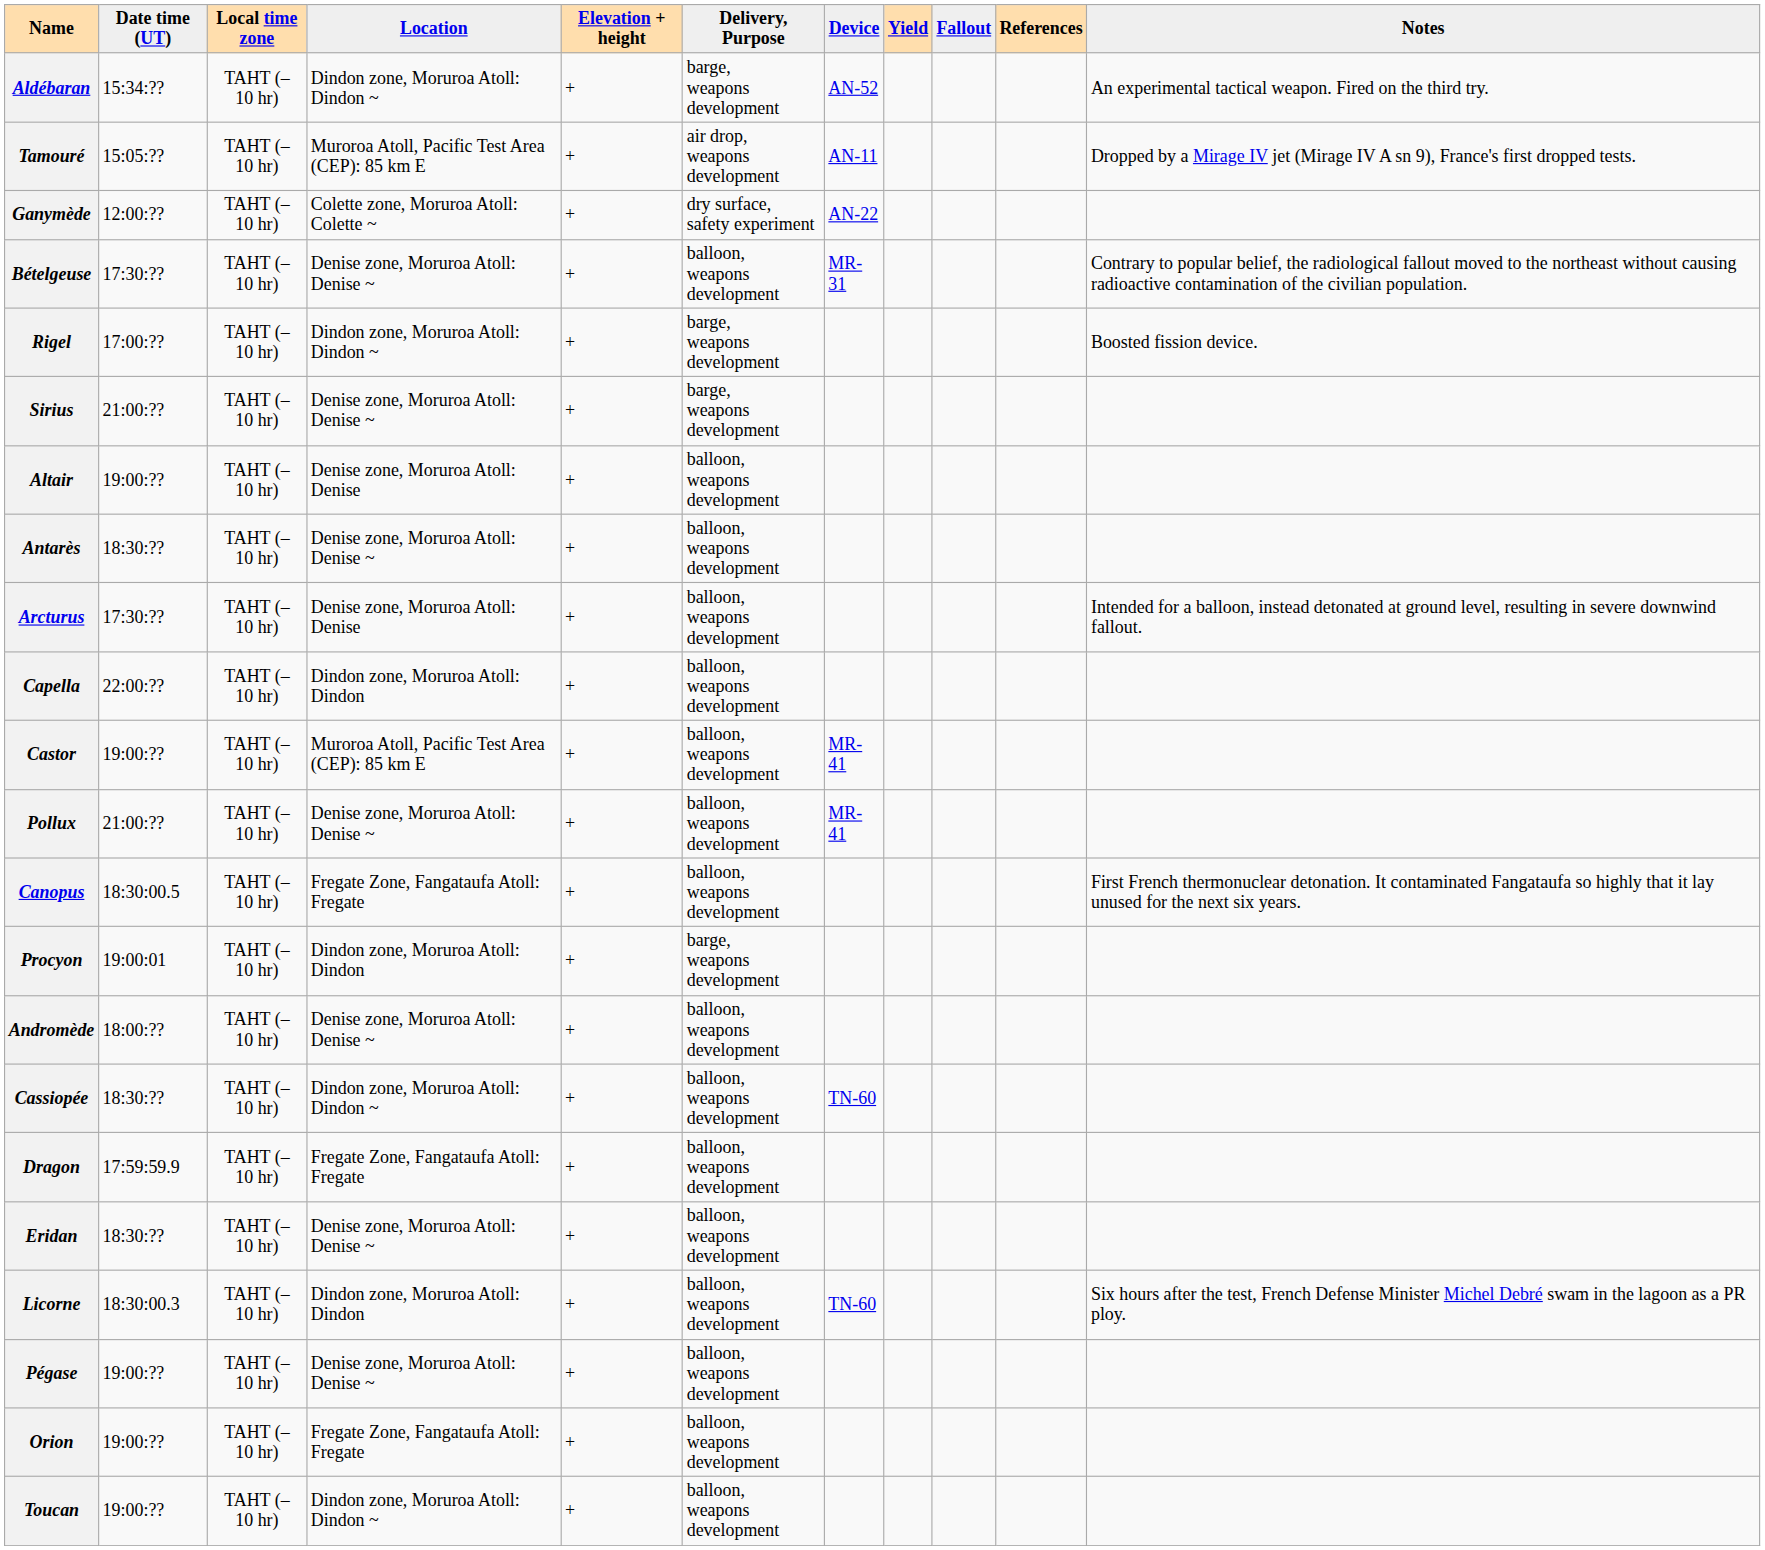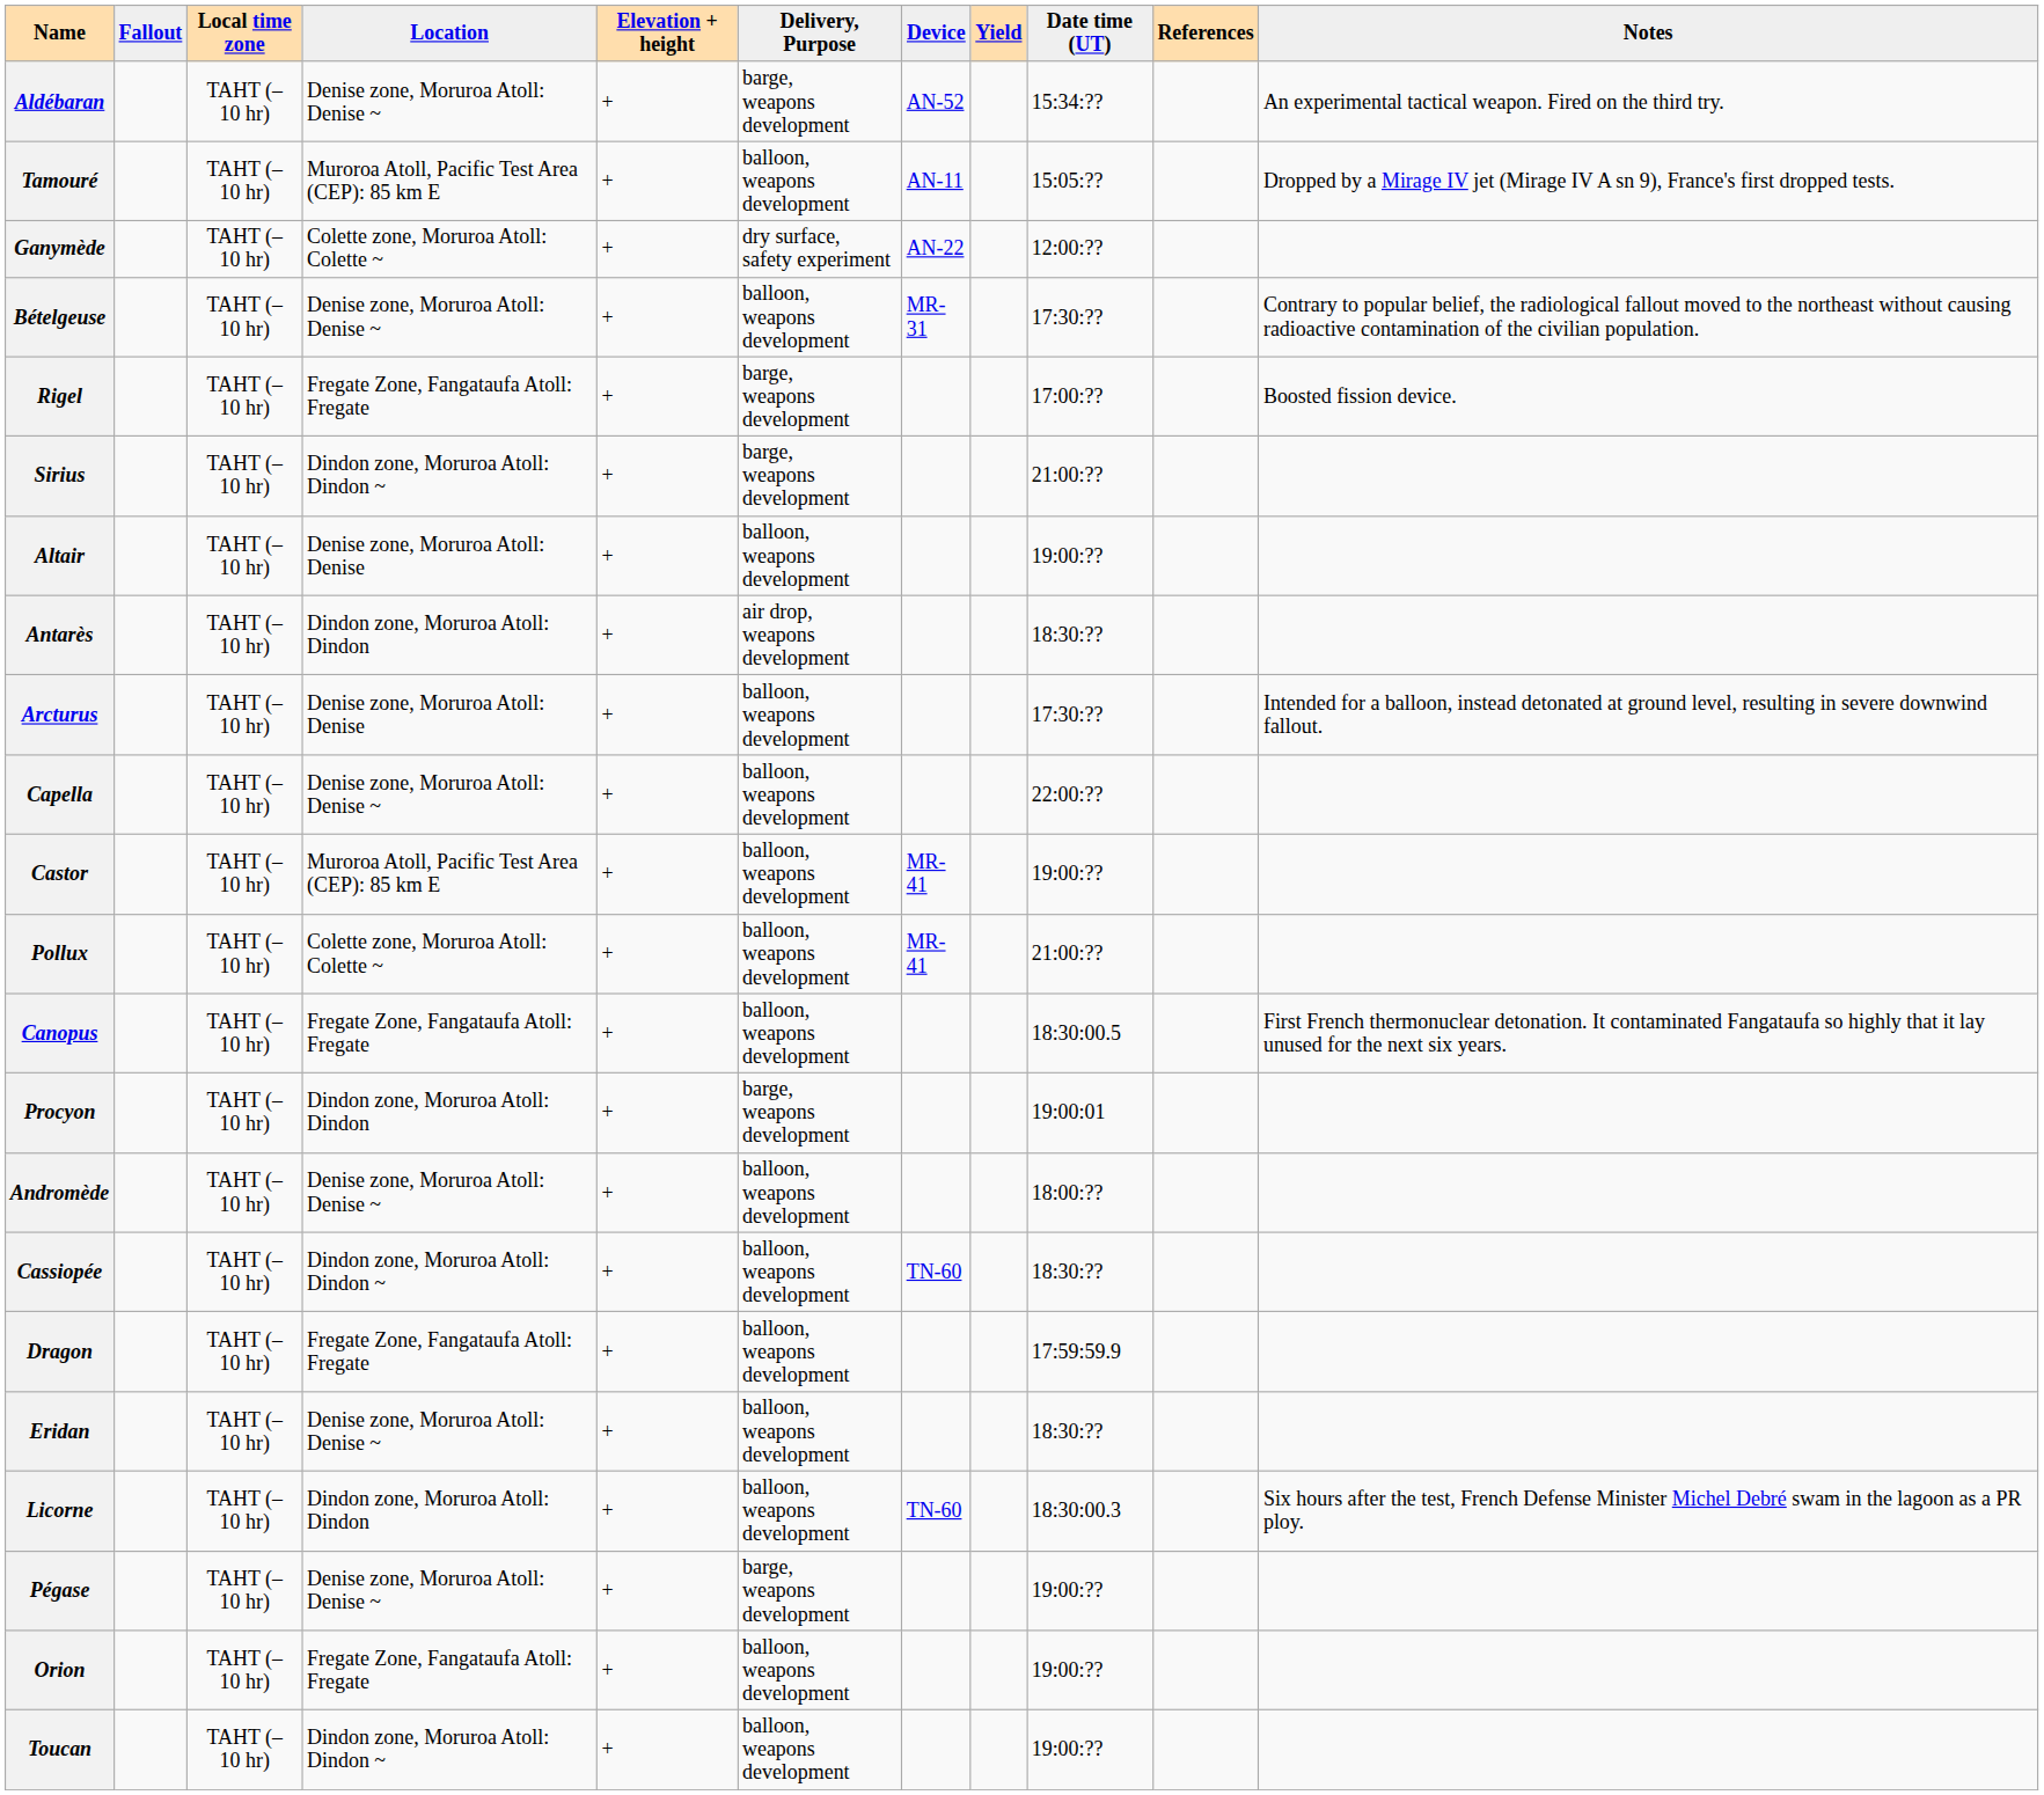 <table class="wikitable sortable">
 <tr>
 <th style="background:#ffdead;">Name </th>
-<th style="background:#efefef;">Date time (<a href='#'>UT</a>)</th>
+<th style="background:#efefef;" class="unsortable"><a href='#'>Fallout</a></th>
 <th style="background:#ffdead;">Local <a href='#'>time zone</a></th>
 <th style="background:#efefef;"><a href='#'>Location</a></th>
 <th style="background:#ffdead;"><a href='#'>Elevation</a> + height </th>
 <th style="background:#efefef;">Delivery, <br>Purpose </th>
 <th style="background:#efefef;"><a href='#'>Device</a></th>
 <th style="background:#ffdead;"><a href='#'>Yield</a></th>
-<th style="background:#efefef;" class="unsortable"><a href='#'>Fallout</a></th>
+<th style="background:#efefef;">Date time (<a href='#'>UT</a>)</th>
 <th style="background:#ffdead;" class="unsortable">References</th>
 <th style="background:#efefef;" class="unsortable">Notes</th>
 </tr>
 <tr>
 <th><em><a href='#'>Aldébaran</a></em></th>
-<td> 15:34:??</td>
+<td></td>
 <td style="text-align:center;">TAHT (–10 hr)<br></td>
-<td>Dindon zone, Moruroa Atoll: Dindon ~ </td>
+<td>Denise zone, Moruroa Atoll: Denise ~ </td>
 <td> + </td>
 <td>barge,<br>weapons development</td>
 <td><a href='#'>AN-52</a></td>
 <td style="text-align:center;"></td>
-<td></td>
+<td> 15:34:??</td>
 <td></td>
 <td>An experimental tactical weapon. Fired on the third try.</td>
 </tr>
 <tr>
 <th><em>Tamouré</em></th>
-<td> 15:05:??</td>
+<td></td>
 <td style="text-align:center;">TAHT (–10 hr)<br></td>
 <td>Muroroa Atoll, Pacific Test Area (CEP): 85 km E </td>
 <td> + </td>
-<td>air drop,<br>weapons development</td>
+<td>balloon,<br>weapons development</td>
 <td><a href='#'>AN-11</a></td>
 <td style="text-align:center;"></td>
-<td></td>
+<td> 15:05:??</td>
 <td></td>
 <td>Dropped by a <a href='#'>Mirage IV</a> jet (Mirage IV A sn 9), France's first dropped tests.</td>
 </tr>
 <tr>
 <th><em>Ganymède</em></th>
-<td> 12:00:??</td>
+<td></td>
 <td style="text-align:center;">TAHT (–10 hr)<br></td>
 <td>Colette zone, Moruroa Atoll: Colette ~ </td>
 <td> + </td>
 <td>dry surface,<br>safety experiment</td>
 <td><a href='#'>AN-22</a></td>
 <td style="text-align:center;"></td>
-<td></td>
+<td> 12:00:??</td>
 <td></td>
 <td></td>
 </tr>
 <tr>
 <th><em>Bételgeuse</em></th>
-<td> 17:30:??</td>
+<td></td>
 <td style="text-align:center;">TAHT (–10 hr)<br></td>
 <td>Denise zone, Moruroa Atoll: Denise ~ </td>
 <td> + </td>
 <td>balloon,<br>weapons development</td>
 <td><a href='#'>MR-31</a></td>
 <td style="text-align:center;"></td>
-<td></td>
+<td> 17:30:??</td>
 <td></td>
 <td>Contrary to popular belief, the radiological fallout moved to the northeast without causing radioactive contamination of the civilian population.</td>
 </tr>
 <tr>
 <th><em>Rigel</em></th>
+<td></td>
+<td style="text-align:center;">TAHT (–10 hr)<br></td>
+<td>Fregate Zone, Fangataufa Atoll: Fregate </td>
+<td> + </td>
+<td>barge,<br>weapons development</td>
+<td></td>
+<td style="text-align:center;"></td>
 <td> 17:00:??</td>
+<td></td>
+<td>Boosted fission device.</td>
+</tr>
+<tr>
+<th><em>Sirius</em></th>
+<td></td>
 <td style="text-align:center;">TAHT (–10 hr)<br></td>
 <td>Dindon zone, Moruroa Atoll: Dindon ~ </td>
 <td> + </td>
 <td>barge,<br>weapons development</td>
 <td></td>
 <td style="text-align:center;"></td>
+<td> 21:00:??</td>
 <td></td>
 <td></td>
-<td>Boosted fission device.</td>
 </tr>
 <tr>
-<th><em>Sirius</em></th>
+<th><em>Altair</em></th>
+<td></td>
+<td style="text-align:center;">TAHT (–10 hr)<br></td>
+<td>Denise zone, Moruroa Atoll: Denise </td>
+<td> + </td>
+<td>balloon,<br>weapons development</td>
+<td></td>
+<td style="text-align:center;"></td>
+<td> 19:00:??</td>
+<td></td>
+<td></td>
+</tr>
+<tr>
+<th><em>Antarès</em></th>
+<td></td>
+<td style="text-align:center;">TAHT (–10 hr)<br></td>
+<td>Dindon zone, Moruroa Atoll: Dindon </td>
+<td> + </td>
+<td>air drop,<br>weapons development</td>
+<td></td>
+<td style="text-align:center;"></td>
+<td> 18:30:??</td>
+<td></td>
+<td></td>
+</tr>
+<tr>
+<th><em><a href='#'>Arcturus</a></em></th>
+<td></td>
+<td style="text-align:center;">TAHT (–10 hr)<br></td>
+<td>Denise zone, Moruroa Atoll: Denise </td>
+<td> + </td>
+<td>balloon,<br>weapons development</td>
+<td></td>
+<td style="text-align:center;"></td>
+<td> 17:30:??</td>
+<td></td>
+<td>Intended for a balloon, instead detonated at ground level, resulting in severe downwind fallout.</td>
+</tr>
+<tr>
+<th><em>Capella</em></th>
+<td></td>
+<td style="text-align:center;">TAHT (–10 hr)<br></td>
+<td>Denise zone, Moruroa Atoll: Denise ~ </td>
+<td> + </td>
+<td>balloon,<br>weapons development</td>
+<td></td>
+<td style="text-align:center;"></td>
+<td> 22:00:??</td>
+<td></td>
+<td></td>
+</tr>
+<tr>
+<th><em>Castor</em></th>
+<td></td>
+<td style="text-align:center;">TAHT (–10 hr)<br></td>
+<td>Muroroa Atoll, Pacific Test Area (CEP): 85 km E </td>
+<td> + </td>
+<td>balloon,<br>weapons development</td>
+<td><a href='#'>MR-41</a></td>
+<td style="text-align:center;"></td>
+<td> 19:00:??</td>
+<td></td>
+<td></td>
+</tr>
+<tr>
+<th><em>Pollux</em></th>
+<td></td>
+<td style="text-align:center;">TAHT (–10 hr)<br></td>
+<td>Colette zone, Moruroa Atoll: Colette ~ </td>
+<td> + </td>
+<td>balloon,<br>weapons development</td>
+<td><a href='#'>MR-41</a></td>
+<td style="text-align:center;"></td>
 <td> 21:00:??</td>
+<td></td>
+<td></td>
+</tr>
+<tr>
+<th><em><a href='#'>Canopus</a></em></th>
+<td></td>
+<td style="text-align:center;">TAHT (–10 hr)<br></td>
+<td>Fregate Zone, Fangataufa Atoll: Fregate </td>
+<td> + </td>
+<td>balloon,<br>weapons development</td>
+<td></td>
+<td style="text-align:center;"></td>
+<td> 18:30:00.5</td>
+<td></td>
+<td>First French thermonuclear detonation. It contaminated Fangataufa so highly that it lay unused for the next six years.</td>
+</tr>
+<tr>
+<th><em>Procyon</em></th>
+<td></td>
+<td style="text-align:center;">TAHT (–10 hr)<br></td>
+<td>Dindon zone, Moruroa Atoll: Dindon </td>
+<td> + </td>
+<td>barge,<br>weapons development</td>
+<td></td>
+<td style="text-align:center;"></td>
+<td> 19:00:01</td>
+<td></td>
+<td></td>
+</tr>
+<tr>
+<th><em>Andromède</em></th>
+<td></td>
+<td style="text-align:center;">TAHT (–10 hr)<br></td>
+<td>Denise zone, Moruroa Atoll: Denise ~ </td>
+<td> + </td>
+<td>balloon,<br>weapons development</td>
+<td></td>
+<td style="text-align:center;"></td>
+<td> 18:00:??</td>
+<td></td>
+<td></td>
+</tr>
+<tr>
+<th><em>Cassiopée</em></th>
+<td></td>
+<td style="text-align:center;">TAHT (–10 hr)<br></td>
+<td>Dindon zone, Moruroa Atoll: Dindon ~ </td>
+<td> + </td>
+<td>balloon,<br>weapons development</td>
+<td><a href='#'>TN-60</a></td>
+<td style="text-align:center;"></td>
+<td> 18:30:??</td>
+<td></td>
+<td></td>
+</tr>
+<tr>
+<th><em>Dragon</em></th>
+<td></td>
+<td style="text-align:center;">TAHT (–10 hr)<br></td>
+<td>Fregate Zone, Fangataufa Atoll: Fregate </td>
+<td> + </td>
+<td>balloon,<br>weapons development</td>
+<td></td>
+<td style="text-align:center;"></td>
+<td> 17:59:59.9</td>
+<td></td>
+<td></td>
+</tr>
+<tr>
+<th><em>Eridan</em></th>
+<td></td>
+<td style="text-align:center;">TAHT (–10 hr)<br></td>
+<td>Denise zone, Moruroa Atoll: Denise ~ </td>
+<td> + </td>
+<td>balloon,<br>weapons development</td>
+<td></td>
+<td style="text-align:center;"></td>
+<td> 18:30:??</td>
+<td></td>
+<td></td>
+</tr>
+<tr>
+<th><em>Licorne</em></th>
+<td></td>
+<td style="text-align:center;">TAHT (–10 hr)<br></td>
+<td>Dindon zone, Moruroa Atoll: Dindon </td>
+<td> + </td>
+<td>balloon,<br>weapons development</td>
+<td><a href='#'>TN-60</a></td>
+<td style="text-align:center;"></td>
+<td> 18:30:00.3</td>
+<td></td>
+<td>Six hours after the test, French Defense Minister <a href='#'>Michel Debré</a> swam in the lagoon as a PR ploy.</td>
+</tr>
+<tr>
+<th><em>Pégase</em></th>
+<td></td>
 <td style="text-align:center;">TAHT (–10 hr)<br></td>
 <td>Denise zone, Moruroa Atoll: Denise ~ </td>
 <td> + </td>
 <td>barge,<br>weapons development</td>
 <td></td>
 <td style="text-align:center;"></td>
-<td></td>
+<td> 19:00:??</td>
 <td></td>
 <td></td>
 </tr>
 <tr>
-<th><em>Altair</em></th>
-<td> 19:00:??</td>
-<td style="text-align:center;">TAHT (–10 hr)<br></td>
-<td>Denise zone, Moruroa Atoll: Denise </td>
-<td> + </td>
-<td>balloon,<br>weapons development</td>
+<th><em>Orion</em></th>
 <td></td>
-<td style="text-align:center;"></td>
-<td></td>
-<td></td>
-<td></td>
-</tr>
-<tr>
-<th><em>Antarès</em></th>
-<td> 18:30:??</td>
-<td style="text-align:center;">TAHT (–10 hr)<br></td>
-<td>Denise zone, Moruroa Atoll: Denise ~ </td>
-<td> + </td>
-<td>balloon,<br>weapons development</td>
-<td></td>
-<td style="text-align:center;"></td>
-<td></td>
-<td></td>
-<td></td>
-</tr>
-<tr>
-<th><em><a href='#'>Arcturus</a></em></th>
-<td> 17:30:??</td>
-<td style="text-align:center;">TAHT (–10 hr)<br></td>
-<td>Denise zone, Moruroa Atoll: Denise </td>
-<td> + </td>
-<td>balloon,<br>weapons development</td>
-<td></td>
-<td style="text-align:center;"></td>
-<td></td>
-<td></td>
-<td>Intended for a balloon, instead detonated at ground level, resulting in severe downwind fallout.</td>
-</tr>
-<tr>
-<th><em>Capella</em></th>
-<td> 22:00:??</td>
-<td style="text-align:center;">TAHT (–10 hr)<br></td>
-<td>Dindon zone, Moruroa Atoll: Dindon </td>
-<td> + </td>
-<td>balloon,<br>weapons development</td>
-<td></td>
-<td style="text-align:center;"></td>
-<td></td>
-<td></td>
-<td></td>
-</tr>
-<tr>
-<th><em>Castor</em></th>
-<td> 19:00:??</td>
-<td style="text-align:center;">TAHT (–10 hr)<br></td>
-<td>Muroroa Atoll, Pacific Test Area (CEP): 85 km E </td>
-<td> + </td>
-<td>balloon,<br>weapons development</td>
-<td><a href='#'>MR-41</a></td>
-<td style="text-align:center;"></td>
-<td></td>
-<td></td>
-<td></td>
-</tr>
-<tr>
-<th><em>Pollux</em></th>
-<td> 21:00:??</td>
-<td style="text-align:center;">TAHT (–10 hr)<br></td>
-<td>Denise zone, Moruroa Atoll: Denise ~ </td>
-<td> + </td>
-<td>balloon,<br>weapons development</td>
-<td><a href='#'>MR-41</a></td>
-<td style="text-align:center;"></td>
-<td></td>
-<td></td>
-<td></td>
-</tr>
-<tr>
-<th><em><a href='#'>Canopus</a></em></th>
-<td> 18:30:00.5</td>
 <td style="text-align:center;">TAHT (–10 hr)<br></td>
 <td>Fregate Zone, Fangataufa Atoll: Fregate </td>
 <td> + </td>
 <td>balloon,<br>weapons development</td>
 <td></td>
 <td style="text-align:center;"></td>
-<td></td>
-<td></td>
-<td>First French thermonuclear detonation. It contaminated Fangataufa so highly that it lay unused for the next six years.</td>
-</tr>
-<tr>
-<th><em>Procyon</em></th>
-<td> 19:00:01</td>
-<td style="text-align:center;">TAHT (–10 hr)<br></td>
-<td>Dindon zone, Moruroa Atoll: Dindon </td>
-<td> + </td>
-<td>barge,<br>weapons development</td>
-<td></td>
-<td style="text-align:center;"></td>
-<td></td>
-<td></td>
-<td></td>
-</tr>
-<tr>
-<th><em>Andromède</em></th>
-<td> 18:00:??</td>
-<td style="text-align:center;">TAHT (–10 hr)<br></td>
-<td>Denise zone, Moruroa Atoll: Denise ~ </td>
-<td> + </td>
-<td>balloon,<br>weapons development</td>
-<td></td>
-<td style="text-align:center;"></td>
-<td></td>
-<td></td>
-<td></td>
-</tr>
-<tr>
-<th><em>Cassiopée</em></th>
-<td> 18:30:??</td>
-<td style="text-align:center;">TAHT (–10 hr)<br></td>
-<td>Dindon zone, Moruroa Atoll: Dindon ~ </td>
-<td> + </td>
-<td>balloon,<br>weapons development</td>
-<td><a href='#'>TN-60</a></td>
-<td style="text-align:center;"></td>
-<td></td>
-<td></td>
-<td></td>
-</tr>
-<tr>
-<th><em>Dragon</em></th>
-<td> 17:59:59.9</td>
-<td style="text-align:center;">TAHT (–10 hr)<br></td>
-<td>Fregate Zone, Fangataufa Atoll: Fregate </td>
-<td> + </td>
-<td>balloon,<br>weapons development</td>
-<td></td>
-<td style="text-align:center;"></td>
-<td></td>
-<td></td>
-<td></td>
-</tr>
-<tr>
-<th><em>Eridan</em></th>
-<td> 18:30:??</td>
-<td style="text-align:center;">TAHT (–10 hr)<br></td>
-<td>Denise zone, Moruroa Atoll: Denise ~ </td>
-<td> + </td>
-<td>balloon,<br>weapons development</td>
-<td></td>
-<td style="text-align:center;"></td>
-<td></td>
-<td></td>
-<td></td>
-</tr>
-<tr>
-<th><em>Licorne</em></th>
-<td> 18:30:00.3</td>
-<td style="text-align:center;">TAHT (–10 hr)<br></td>
-<td>Dindon zone, Moruroa Atoll: Dindon </td>
-<td> + </td>
-<td>balloon,<br>weapons development</td>
-<td><a href='#'>TN-60</a></td>
-<td style="text-align:center;"></td>
-<td></td>
-<td></td>
-<td>Six hours after the test, French Defense Minister <a href='#'>Michel Debré</a> swam in the lagoon as a PR ploy.</td>
-</tr>
-<tr>
-<th><em>Pégase</em></th>
 <td> 19:00:??</td>
-<td style="text-align:center;">TAHT (–10 hr)<br></td>
-<td>Denise zone, Moruroa Atoll: Denise ~ </td>
-<td> + </td>
-<td>balloon,<br>weapons development</td>
-<td></td>
-<td style="text-align:center;"></td>
-<td></td>
-<td></td>
-<td></td>
-</tr>
-<tr>
-<th><em>Orion</em></th>
-<td> 19:00:??</td>
-<td style="text-align:center;">TAHT (–10 hr)<br></td>
-<td>Fregate Zone, Fangataufa Atoll: Fregate </td>
-<td> + </td>
-<td>balloon,<br>weapons development</td>
-<td></td>
-<td style="text-align:center;"></td>
-<td></td>
 <td></td>
 <td></td>
 </tr>
 <tr>
 <th><em>Toucan</em></th>
-<td> 19:00:??</td>
+<td></td>
 <td style="text-align:center;">TAHT (–10 hr)<br></td>
 <td>Dindon zone, Moruroa Atoll: Dindon ~ </td>
 <td> + </td>
 <td>balloon,<br>weapons development</td>
 <td></td>
 <td style="text-align:center;"></td>
-<td></td>
+<td> 19:00:??</td>
 <td></td>
 <td></td>
 </tr>
 </table>
